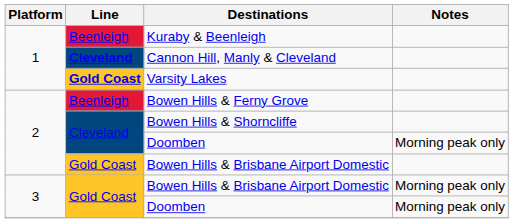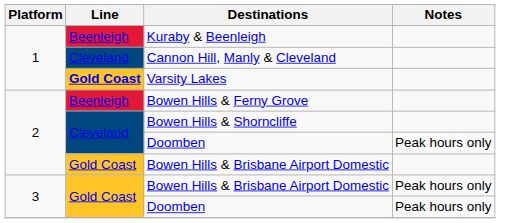 <table class="wikitable" style="float: none; margin: 0.5em; ">
 <tr>
 <th>Platform</th>
 <th>Line</th>
 <th>Destinations</th>
 <th>Notes</th>
 </tr>
 <tr>
 <td rowspan="3" style="text-align:center;">1</td>
 <td style="background:#E31836"><a href='#'><span>Beenleigh</span></a></td>
 <td><a href='#'>Kuraby</a> & <a href='#'>Beenleigh</a></td>
 <td></td>
 </tr>
 <tr>
-<td style="background:#00467f"><strong><a href='#'><span>Cleveland</span></a></strong></td>
+<td style="background:#00467f"><a href='#'><span>Cleveland</span></a></td>
 <td><a href='#'>Cannon Hill</a>, <a href='#'>Manly</a> & <a href='#'>Cleveland</a></td>
 <td></td>
 </tr>
 <tr>
 <td style="background:#FFC425"><strong><a href='#'><span>Gold Coast</span></a></strong></td>
 <td><a href='#'>Varsity Lakes</a></td>
 <td></td>
 </tr>
 <tr>
 <td rowspan="4" style="text-align:center;">2</td>
 <td style="background:#E31836"><a href='#'><span>Beenleigh</span></a></td>
 <td><a href='#'>Bowen Hills</a> & <a href='#'>Ferny Grove</a></td>
 <td></td>
 </tr>
 <tr>
 <td rowspan="2" style="background:#00467f"><a href='#'><span>Cleveland</span></a></td>
 <td><a href='#'>Bowen Hills</a> & <a href='#'>Shorncliffe</a></td>
 <td></td>
 </tr>
 <tr>
 <td><a href='#'>Doomben</a></td>
-<td>Morning peak only</td>
+<td>Peak hours only</td>
 </tr>
 <tr>
 <td style="background:#FFC425"><a href='#'><span>Gold Coast</span></a></td>
 <td><a href='#'>Bowen Hills</a> & <a href='#'>Brisbane Airport Domestic</a></td>
 <td></td>
 </tr>
 <tr>
 <td rowspan="2" style="text-align:center;">3</td>
 <td rowspan="2" style="background:#FFC425"><a href='#'><span>Gold Coast</span></a></td>
 <td><a href='#'>Bowen Hills</a> & <a href='#'>Brisbane Airport Domestic</a></td>
-<td>Morning peak only</td>
+<td>Peak hours only</td>
 </tr>
 <tr>
 <td><a href='#'>Doomben</a></td>
-<td>Morning peak only</td>
+<td>Peak hours only</td>
 </tr>
 <tr>
 </tr>
 </table>
